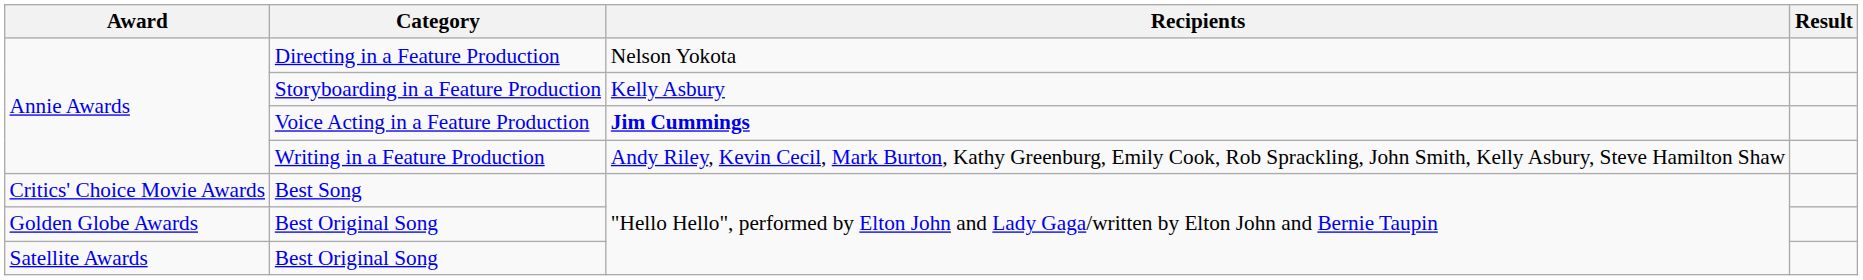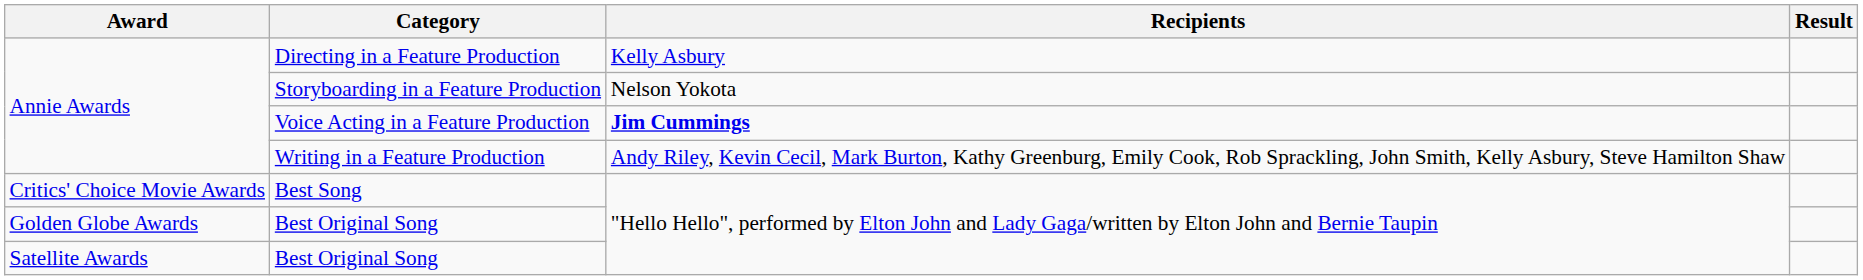 <table class="wikitable sortable">
 <tr>
 <th>Award</th>
 <th>Category</th>
 <th>Recipients</th>
 <th>Result</th>
 </tr>
 <tr>
 <td rowspan=4><a href='#'>Annie Awards</a></td>
 <td><a href='#'>Directing in a Feature Production</a></td>
-<td>Nelson Yokota</td>
+<td><a href='#'>Kelly Asbury</a></td>
 <td></td>
 </tr>
 <tr>
 <td><a href='#'>Storyboarding in a Feature Production</a></td>
-<td><a href='#'>Kelly Asbury</a></td>
+<td>Nelson Yokota</td>
 <td></td>
 </tr>
 <tr>
 <td><a href='#'>Voice Acting in a Feature Production</a></td>
 <td><strong><a href='#'>Jim Cummings</a></strong></td>
 <td></td>
 </tr>
 <tr>
 <td><a href='#'>Writing in a Feature Production</a></td>
 <td><a href='#'>Andy Riley</a>, <a href='#'>Kevin Cecil</a>, <a href='#'>Mark Burton</a>, Kathy Greenburg, Emily Cook, Rob Sprackling, John Smith, Kelly Asbury, Steve Hamilton Shaw</td>
 <td></td>
 </tr>
 <tr>
 <td><a href='#'>Critics' Choice Movie Awards</a></td>
 <td><a href='#'>Best Song</a></td>
 <td rowspan="3">"Hello Hello", performed by <a href='#'>Elton John</a> and <a href='#'>Lady Gaga</a>/written by Elton John and <a href='#'>Bernie Taupin</a></td>
 <td></td>
 </tr>
 <tr>
 <td><a href='#'>Golden Globe Awards</a></td>
 <td><a href='#'>Best Original Song</a></td>
 <td></td>
 </tr>
 <tr>
 <td><a href='#'>Satellite Awards</a></td>
 <td><a href='#'>Best Original Song</a></td>
 <td></td>
 </tr>
 </table>
